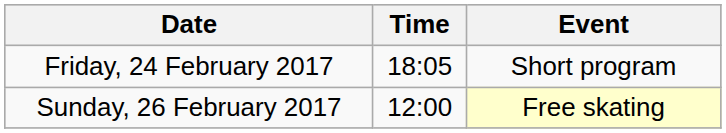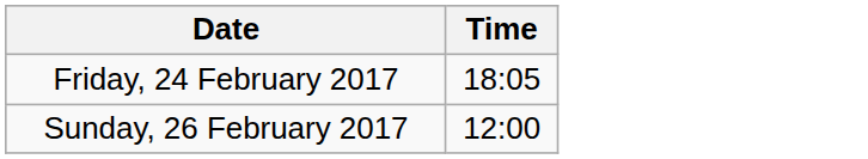 <table class = "wikitable" style="text-align:center;">
 <tr>
 <th width=220>Date</th>
 <th width=50>Time</th>
-<th width=150>Event</th>
 </tr>
 <tr>
 <td>Friday, 24 February 2017</td>
 <td>18:05</td>
-<td>Short program</td>
 </tr>
 <tr>
 <td>Sunday, 26 February 2017</td>
 <td>12:00</td>
-<td bgcolor=ffffcc>Free skating</td>
 </tr>
 </table>
